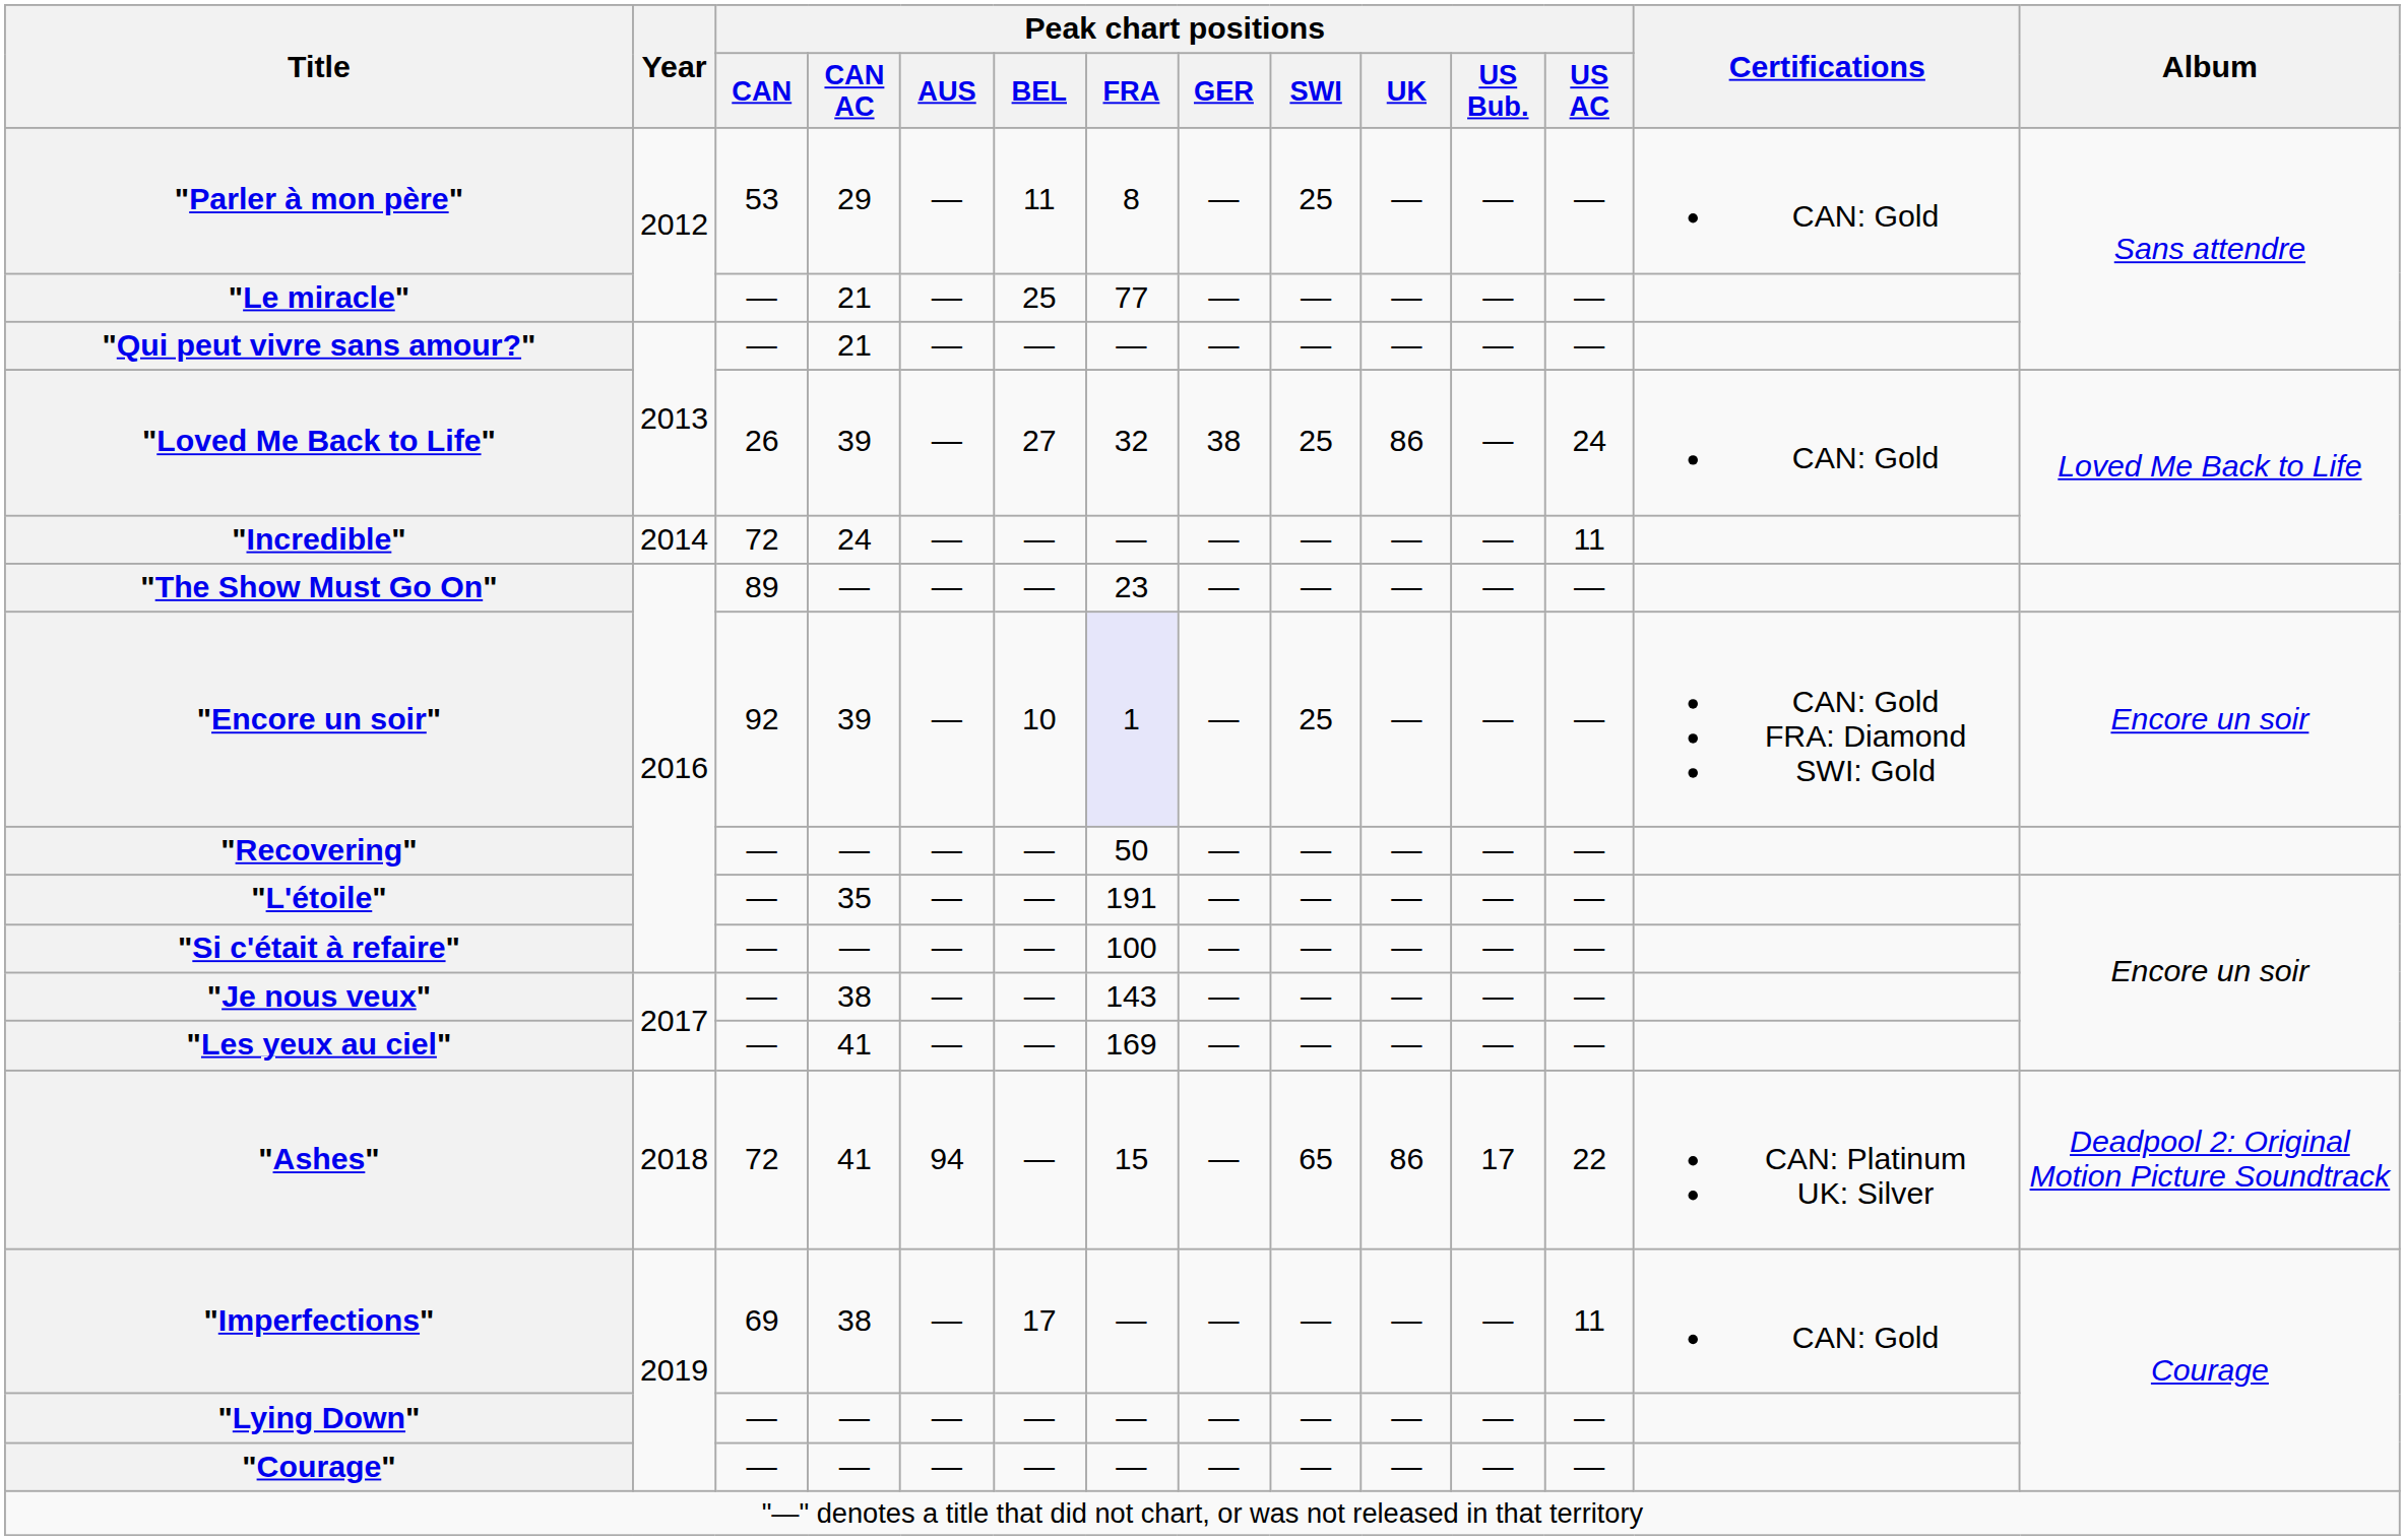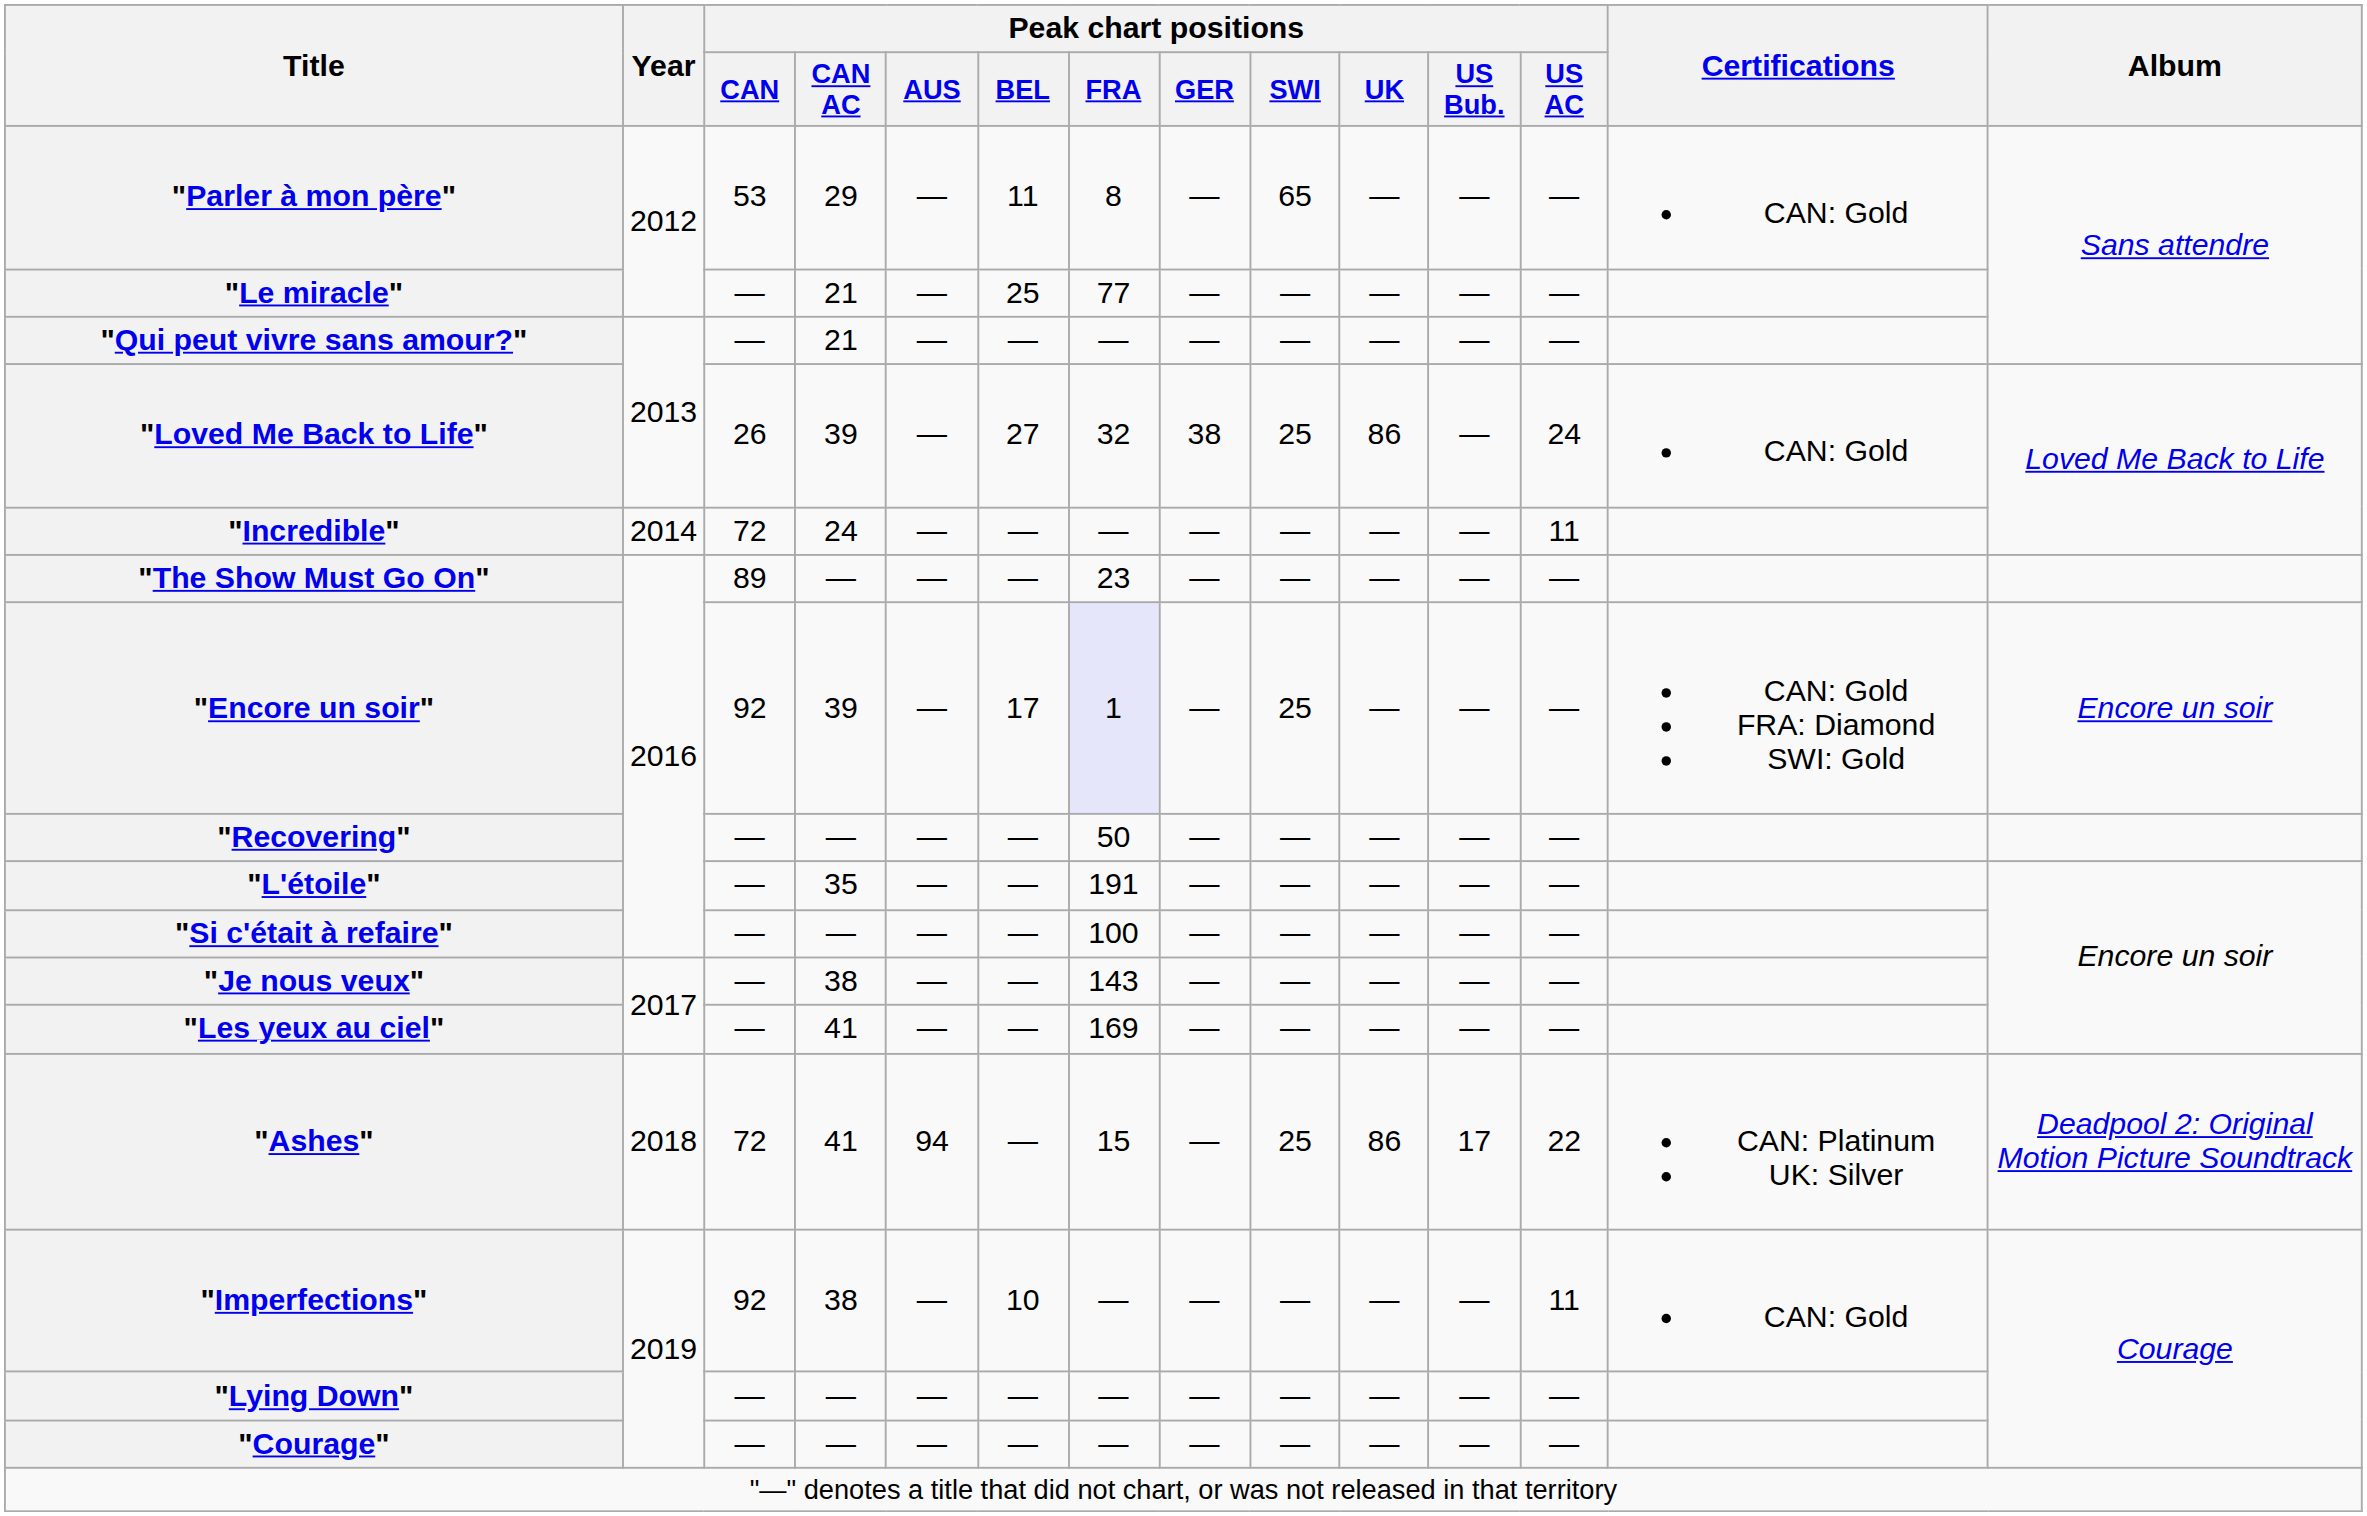 <table class="wikitable plainrowheaders" style="text-align:center;">
 <tr>
 <th rowspan="2" scope="col" style="width:22em;">Title</th>
 <th scope="col" rowspan="2">Year</th>
 <th scope="col" colspan="10">Peak chart positions</th>
 <th scope="col" rowspan="2" style="width:13em;"><a href='#'>Certifications</a></th>
 <th scope="col" rowspan="2" style="width:13em;">Album</th>
 </tr>
 <tr>
 <th scope="col" style="width:3em;font-size:90%;"><a href='#'>CAN</a><br></th>
 <th scope="col" style="width:3em;font-size:90%;"><a href='#'>CAN AC</a><br></th>
 <th scope="col" style="width:3em;font-size:90%;"><a href='#'>AUS</a><br></th>
 <th scope="col" style="width:3em;font-size:90%;"><a href='#'>BEL</a><br></th>
 <th scope="col" style="width:3em;font-size:90%;"><a href='#'>FRA</a><br></th>
 <th scope="col" style="width:3em;font-size:90%;"><a href='#'>GER</a><br></th>
 <th scope="col" style="width:3em;font-size:90%;"><a href='#'>SWI</a><br></th>
 <th scope="col" style="width:3em;font-size:90%;"><a href='#'>UK</a><br></th>
 <th scope="col" style="width:3em;font-size:90%;"><a href='#'>US Bub.</a><br></th>
 <th scope="col" style="width:3em;font-size:90%;"><a href='#'>US AC</a><br></th>
 </tr>
 <tr>
 <th scope="row">"<a href='#'>Parler à mon père</a>"</th>
 <td rowspan=2>2012</td>
 <td>53</td>
 <td>29</td>
 <td>—</td>
 <td>11</td>
 <td>8</td>
 <td>—</td>
-<td>25</td>
+<td>65</td>
 <td>—</td>
 <td>—</td>
 <td>—</td>
 <td><br><ul><li>CAN: Gold</li></ul></td>
 <td rowspan=3><em><a href='#'>Sans attendre</a></em></td>
 </tr>
 <tr>
 <th scope="row">"<a href='#'>Le miracle</a>"</th>
 <td>—</td>
 <td>21</td>
 <td>—</td>
 <td>25</td>
 <td>77</td>
 <td>—</td>
 <td>—</td>
 <td>—</td>
 <td>—</td>
 <td>—</td>
 <td></td>
 </tr>
 <tr>
 <th scope="row">"<a href='#'>Qui peut vivre sans amour?</a>"</th>
 <td rowspan=2>2013</td>
 <td>—</td>
 <td>21</td>
 <td>—</td>
 <td>—</td>
 <td>—</td>
 <td>—</td>
 <td>—</td>
 <td>—</td>
 <td>—</td>
 <td>—</td>
 <td></td>
 </tr>
 <tr>
 <th scope="row">"<a href='#'>Loved Me Back to Life</a>"</th>
 <td>26</td>
 <td>39</td>
 <td>—</td>
 <td>27</td>
 <td>32</td>
 <td>38</td>
 <td>25</td>
 <td>86</td>
 <td>—</td>
 <td>24</td>
 <td><br><ul><li>CAN: Gold</li></ul></td>
 <td rowspan=2><em><a href='#'>Loved Me Back to Life</a></em></td>
 </tr>
 <tr>
 <th scope="row">"<a href='#'>Incredible</a>"<br></th>
 <td>2014</td>
 <td>72</td>
 <td>24</td>
 <td>—</td>
 <td>—</td>
 <td>—</td>
 <td>—</td>
 <td>—</td>
 <td>—</td>
 <td>—</td>
 <td>11</td>
 <td></td>
 </tr>
 <tr>
 <th scope="row">"<a href='#'>The Show Must Go On</a>"<br></th>
 <td rowspan=5>2016</td>
 <td>89</td>
 <td>—</td>
 <td>—</td>
 <td>—</td>
 <td>23</td>
 <td>—</td>
 <td>—</td>
 <td>—</td>
 <td>—</td>
 <td>—</td>
 <td></td>
 <td></td>
 </tr>
 <tr>
 <th scope="row">"<a href='#'>Encore un soir</a>"</th>
 <td>92</td>
 <td>39</td>
 <td>—</td>
-<td>10</td>
+<td>17</td>
 <td style="background: lavender;">1</td>
 <td>—</td>
 <td>25</td>
 <td>—</td>
 <td>—</td>
 <td>—</td>
 <td><br><ul><li>CAN: Gold</li><li>FRA: Diamond</li><li>SWI: Gold</li></ul></td>
 <td><em><a href='#'>Encore un soir</a></em></td>
 </tr>
 <tr>
 <th scope="row">"<a href='#'>Recovering</a>"</th>
 <td>—</td>
 <td>—</td>
 <td>—</td>
 <td>—</td>
 <td>50</td>
 <td>—</td>
 <td>—</td>
 <td>—</td>
 <td>—</td>
 <td>—</td>
 <td></td>
 <td></td>
 </tr>
 <tr>
 <th scope="row">"<a href='#'>L'étoile</a>"</th>
 <td>—</td>
 <td>35</td>
 <td>—</td>
 <td>—</td>
 <td>191</td>
 <td>—</td>
 <td>—</td>
 <td>—</td>
 <td>—</td>
 <td>—</td>
 <td></td>
 <td rowspan=4><em>Encore un soir</em></td>
 </tr>
 <tr>
 <th scope="row">"<a href='#'>Si c'était à refaire</a>"</th>
 <td>—</td>
 <td>—</td>
 <td>—</td>
 <td>—</td>
 <td>100</td>
 <td>—</td>
 <td>—</td>
 <td>—</td>
 <td>—</td>
 <td>—</td>
 <td></td>
 </tr>
 <tr>
 <th scope="row">"<a href='#'>Je nous veux</a>"</th>
 <td rowspan=2>2017</td>
 <td>—</td>
 <td>38</td>
 <td>—</td>
 <td>—</td>
 <td>143</td>
 <td>—</td>
 <td>—</td>
 <td>—</td>
 <td>—</td>
 <td>—</td>
 <td></td>
 </tr>
 <tr>
 <th scope="row">"<a href='#'>Les yeux au ciel</a>"</th>
 <td>—</td>
 <td>41</td>
 <td>—</td>
 <td>—</td>
 <td>169</td>
 <td>—</td>
 <td>—</td>
 <td>—</td>
 <td>—</td>
 <td>—</td>
 <td></td>
 </tr>
 <tr>
 <th scope="row">"<a href='#'>Ashes</a>"</th>
 <td>2018</td>
 <td>72</td>
 <td>41</td>
 <td>94</td>
 <td>—</td>
 <td>15</td>
 <td>—</td>
-<td>65</td>
+<td>25</td>
 <td>86</td>
 <td>17</td>
 <td>22</td>
 <td><br><ul><li>CAN: Platinum</li><li>UK: Silver</li></ul></td>
 <td><em><a href='#'>Deadpool 2: Original Motion Picture Soundtrack</a></em></td>
 </tr>
 <tr>
 <th scope="row">"<a href='#'>Imperfections</a>"</th>
 <td rowspan=3>2019</td>
-<td>69</td>
+<td>92</td>
 <td>38</td>
 <td>—</td>
-<td>17</td>
+<td>10</td>
 <td>—</td>
 <td>—</td>
 <td>—</td>
 <td>—</td>
 <td>—</td>
 <td>11</td>
 <td><br><ul><li>CAN: Gold</li></ul></td>
 <td rowspan=3><em><a href='#'>Courage</a></em></td>
 </tr>
 <tr>
 <th scope="row">"<a href='#'>Lying Down</a>"</th>
 <td>—</td>
 <td>—</td>
 <td>—</td>
 <td>—</td>
 <td>—</td>
 <td>—</td>
 <td>—</td>
 <td>—</td>
 <td>—</td>
 <td>—</td>
 <td></td>
 </tr>
 <tr>
 <th scope="row">"<a href='#'>Courage</a>"</th>
 <td>—</td>
 <td>—</td>
 <td>—</td>
 <td>—</td>
 <td>—</td>
 <td>—</td>
 <td>—</td>
 <td>—</td>
 <td>—</td>
 <td>—</td>
 <td></td>
 </tr>
 <tr>
 <td colspan="14" style="font-size:90%">"—" denotes a title that did not chart, or was not released in that territory</td>
 </tr>
 </table>
